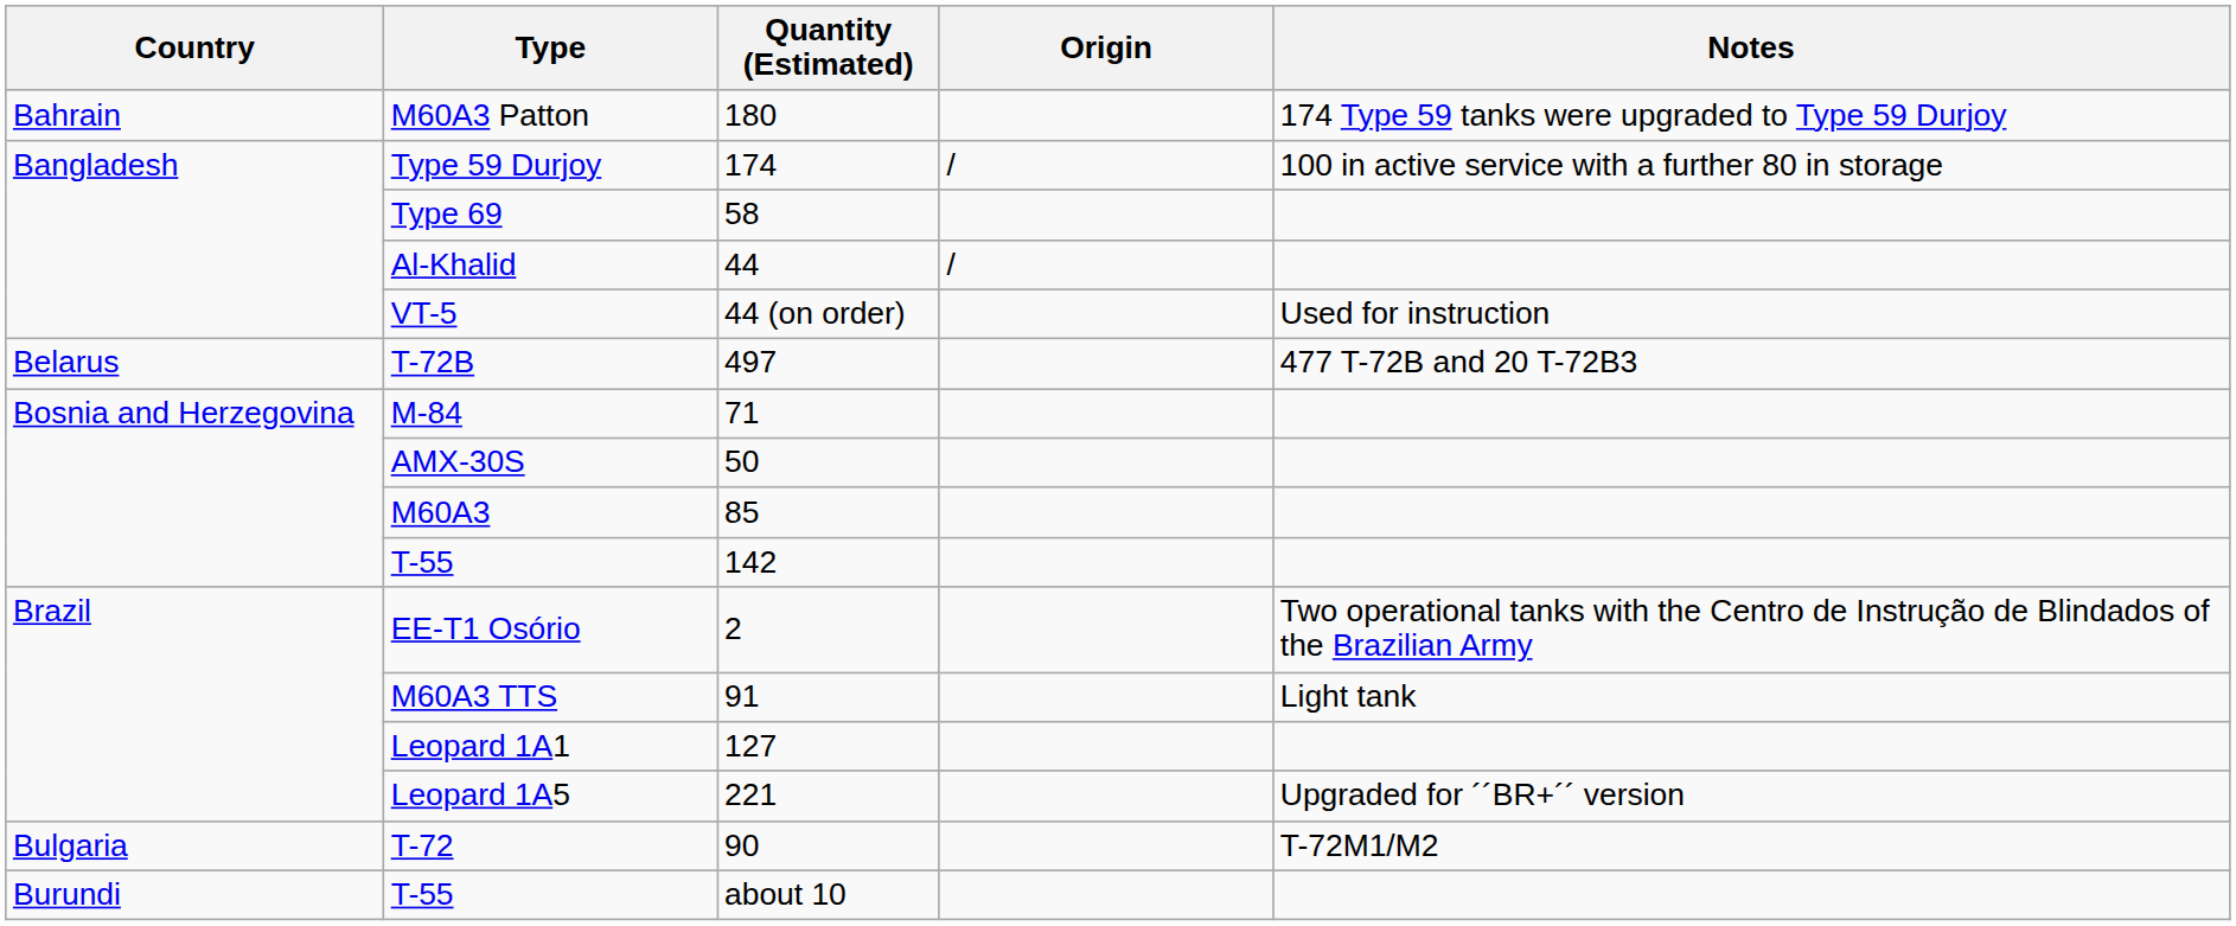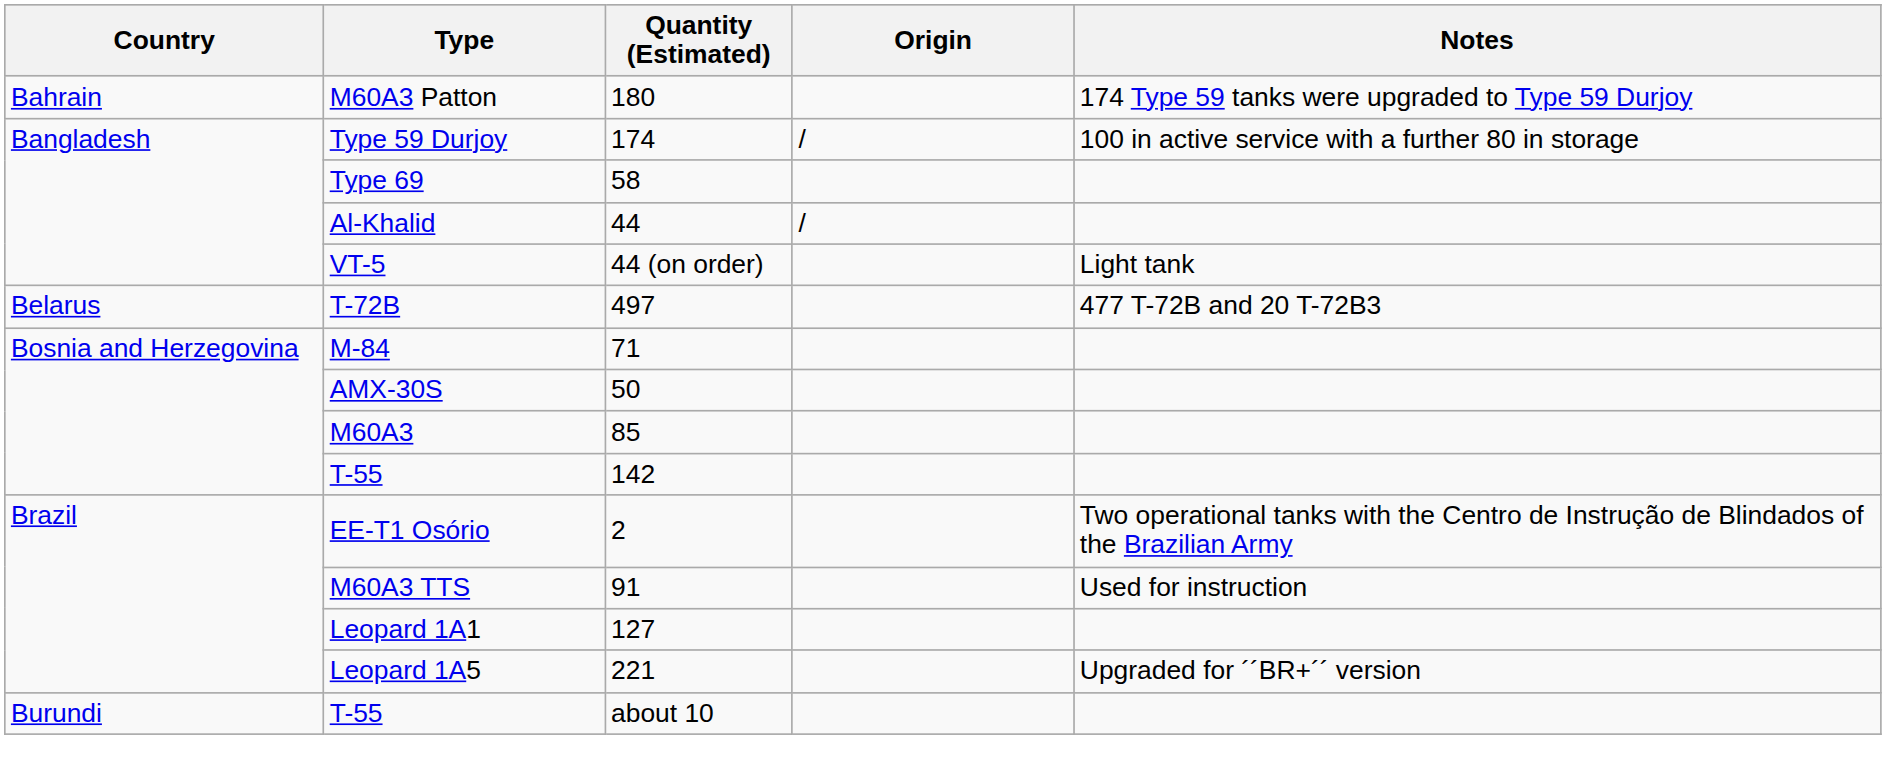 <table class="wikitable" Width="90%">
 <tr>
 <th width="17%">Country</th>
 <th width="15%">Type</th>
 <th width="10%">Quantity (Estimated)</th>
 <th width="15%">Origin</th>
 <th>Notes</th>
 </tr>
 <tr>
 <td valign="top"><a href='#'>Bahrain</a></td>
 <td><a href='#'>M60A3</a> Patton</td>
 <td>180</td>
 <td></td>
 <td>174 <a href='#'>Type 59</a> tanks were upgraded to <a href='#'>Type 59 Durjoy</a></td>
 </tr>
 <tr>
 <td rowspan="4" valign="top"><a href='#'>Bangladesh</a></td>
 <td><a href='#'>Type 59 Durjoy</a></td>
 <td>174</td>
 <td> /<br></td>
 <td>100 in active service with a further 80 in storage</td>
 </tr>
 <tr>
 <td><a href='#'>Type 69</a></td>
 <td>58</td>
 <td></td>
 <td></td>
 </tr>
 <tr>
 <td><a href='#'>Al-Khalid</a></td>
 <td>44</td>
 <td> /<br></td>
 <td></td>
 </tr>
 <tr>
 <td><a href='#'>VT-5</a></td>
 <td>44 (on order)</td>
 <td></td>
-<td>Used for instruction</td>
+<td>Light tank</td>
 </tr>
 <tr>
 <td rowspan="1" valign="top"><a href='#'>Belarus</a></td>
 <td><a href='#'>T-72B</a></td>
 <td>497</td>
 <td></td>
 <td>477 T-72B and 20 T-72B3</td>
 </tr>
 <tr>
 <td rowspan="4" valign="top"><a href='#'>Bosnia and Herzegovina</a></td>
 <td><a href='#'>M-84</a></td>
 <td>71</td>
 <td></td>
 <td></td>
 </tr>
 <tr>
 <td><a href='#'>AMX-30S</a></td>
 <td>50</td>
 <td></td>
 <td></td>
 </tr>
 <tr>
 <td><a href='#'>M60A3</a></td>
 <td>85</td>
 <td></td>
 <td></td>
 </tr>
 <tr>
 <td><a href='#'>T-55</a></td>
 <td>142</td>
 <td></td>
 <td></td>
 </tr>
 <tr>
 <td rowspan="4" valign="top"><a href='#'>Brazil</a></td>
 <td><a href='#'>EE-T1 Osório</a></td>
 <td>2</td>
 <td></td>
 <td>Two operational tanks with the Centro de Instrução de Blindados of the <a href='#'>Brazilian Army</a></td>
 </tr>
 <tr>
 <td><a href='#'>M60A3 TTS</a></td>
 <td>91</td>
 <td></td>
-<td>Light tank</td>
+<td>Used for instruction</td>
 </tr>
 <tr>
 <td><a href='#'>Leopard 1A</a>1</td>
 <td>127</td>
 <td></td>
 <td></td>
 </tr>
 <tr>
 <td><a href='#'>Leopard 1A</a>5</td>
 <td>221</td>
 <td></td>
 <td>Upgraded for ´´BR+´´ version</td>
 </tr>
 <tr>
-<td rowspan="1" valign="top"><a href='#'>Bulgaria</a></td>
-<td><a href='#'>T-72</a></td>
-<td>90</td>
-<td></td>
-<td>T-72M1/M2</td>
-</tr>
-<tr>
 <td rowspan="1" valign="top"><a href='#'>Burundi</a></td>
 <td><a href='#'>T-55</a></td>
 <td>about 10</td>
 <td></td>
 <td></td>
 </tr>
 </table>
